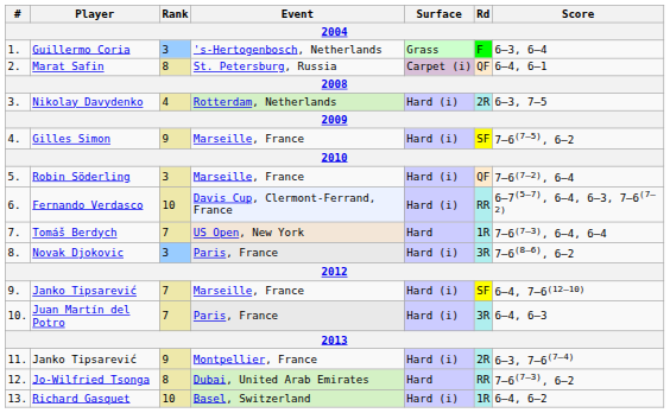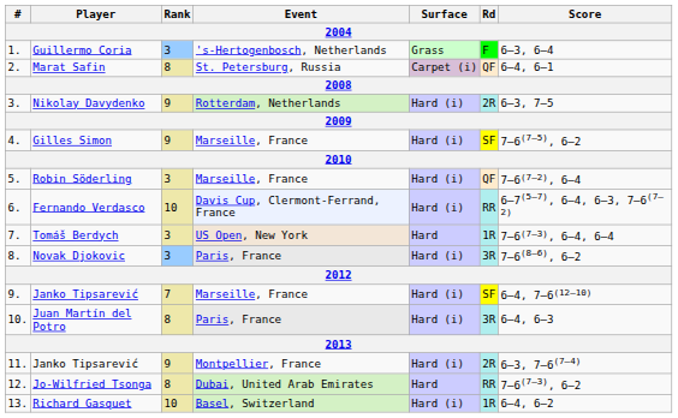 <table class="wikitable sortable">
 <tr>
 <th>#</th>
 <th width=150>Player</th>
 <th>Rank</th>
 <th width=250>Event</th>
 <th>Surface</th>
 <th>Rd</th>
 <th width=200>Score</th>
 </tr>
 <tr>
 <th colspan=7><a href='#'>2004</a></th>
 </tr>
 <tr>
 <td>1.</td>
 <td> <a href='#'>Guillermo Coria</a></td>
 <td bgcolor=99ccff>3</td>
 <td><a href='#'>'s-Hertogenbosch</a>, Netherlands</td>
 <td bgcolor=#cfc>Grass</td>
 <td bgcolor=lime>F</td>
 <td>6–3, 6–4</td>
 </tr>
 <tr>
 <td>2.</td>
 <td> <a href='#'>Marat Safin</a></td>
 <td bgcolor=EEE8AA>8</td>
 <td><a href='#'>St. Petersburg</a>, Russia</td>
 <td bgcolor=thistle>Carpet (i)</td>
 <td bgcolor=ffebcd>QF</td>
 <td>6–4, 6–1</td>
 </tr>
 <tr>
 <th colspan=7><a href='#'>2008</a></th>
 </tr>
 <tr>
 <td>3.</td>
 <td> <a href='#'>Nikolay Davydenko</a></td>
-<td bgcolor=EEE8AA>4</td>
+<td bgcolor=EEE8AA>9</td>
 <td bgcolor=d4f1c5><a href='#'>Rotterdam</a>, Netherlands</td>
 <td bgcolor=CCCCFF>Hard (i)</td>
 <td bgcolor=afeeee>2R</td>
 <td>6–3, 7–5</td>
 </tr>
 <tr>
 <th colspan=7><a href='#'>2009</a></th>
 </tr>
 <tr>
 <td>4.</td>
 <td> <a href='#'>Gilles Simon</a></td>
 <td bgcolor=EEE8AA>9</td>
 <td><a href='#'>Marseille</a>, France</td>
 <td bgcolor=CCCCFF>Hard (i)</td>
 <td bgcolor=yellow>SF</td>
 <td>7–6<sup>(7–5)</sup>, 6–2</td>
 </tr>
 <tr>
 <th colspan=7><a href='#'>2010</a></th>
 </tr>
 <tr>
 <td>5.</td>
 <td> <a href='#'>Robin Söderling</a></td>
 <td bgcolor=EEE8AA>3</td>
 <td><a href='#'>Marseille</a>, France</td>
 <td bgcolor=CCCCFF>Hard (i)</td>
 <td bgcolor=ffebcd>QF</td>
 <td>7–6<sup>(7–2)</sup>, 6–4</td>
 </tr>
 <tr>
 <td>6.</td>
 <td> <a href='#'>Fernando Verdasco</a></td>
 <td bgcolor=EEE8AA>10</td>
 <td bgcolor=ECF2FF><a href='#'>Davis Cup</a>, Clermont-Ferrand, France</td>
 <td bgcolor=CCCCFF>Hard (i)</td>
 <td bgcolor=afeeee>RR</td>
 <td>6–7<sup>(5–7)</sup>, 6–4, 6–3, 7–6<sup>(7–2)</sup></td>
 </tr>
 <tr>
 <td>7.</td>
 <td> <a href='#'>Tomáš Berdych</a></td>
-<td bgcolor=EEE8AA>7</td>
+<td bgcolor=EEE8AA>3</td>
 <td bgcolor=f3e6d7><a href='#'>US Open</a>, New York</td>
 <td bgcolor=CCCCFF>Hard</td>
 <td bgcolor=afeeee>1R</td>
 <td>7–6<sup>(7–3)</sup>, 6–4, 6–4</td>
 </tr>
 <tr>
 <td>8.</td>
 <td> <a href='#'>Novak Djokovic</a></td>
 <td bgcolor=99ccff>3</td>
 <td bgcolor=e9e9e9><a href='#'>Paris</a>, France</td>
 <td bgcolor=CCCCFF>Hard (i)</td>
 <td bgcolor=afeeee>3R</td>
 <td>7–6<sup>(8–6)</sup>, 6–2</td>
 </tr>
 <tr>
 <th colspan=7><a href='#'>2012</a></th>
 </tr>
 <tr>
 <td>9.</td>
 <td> <a href='#'>Janko Tipsarević</a></td>
 <td bgcolor=EEE8AA>7</td>
 <td><a href='#'>Marseille</a>, France</td>
 <td bgcolor=CCCCFF>Hard (i)</td>
 <td bgcolor=yellow>SF</td>
 <td>6–4, 7–6<sup>(12–10)</sup></td>
 </tr>
 <tr>
 <td>10.</td>
 <td> <a href='#'>Juan Martín del Potro</a></td>
-<td bgcolor=EEE8AA>7</td>
+<td bgcolor=EEE8AA>8</td>
 <td bgcolor=e9e9e9><a href='#'>Paris</a>, France</td>
 <td bgcolor=CCCCFF>Hard (i)</td>
 <td bgcolor=afeeee>3R</td>
 <td>6–4, 6–3</td>
 </tr>
 <tr>
 <th colspan=7><a href='#'>2013</a></th>
 </tr>
 <tr>
 <td>11.</td>
 <td> Janko Tipsarević</td>
 <td bgcolor=EEE8AA>9</td>
 <td><a href='#'>Montpellier</a>, France</td>
 <td bgcolor=CCCCFF>Hard (i)</td>
 <td bgcolor=afeeee>2R</td>
 <td>6–3, 7–6<sup>(7–4)</sup></td>
 </tr>
 <tr>
 <td>12.</td>
 <td> <a href='#'>Jo-Wilfried Tsonga</a></td>
 <td bgcolor=EEE8AA>8</td>
 <td bgcolor=d4f1c5><a href='#'>Dubai</a>, United Arab Emirates</td>
 <td bgcolor=CCCCFF>Hard</td>
 <td bgcolor=afeeee>RR</td>
 <td>7–6<sup>(7–3)</sup>, 6–2</td>
 </tr>
 <tr>
 <td>13.</td>
 <td> <a href='#'>Richard Gasquet</a></td>
 <td bgcolor=EEE8AA>10</td>
 <td bgcolor=d4f1c5><a href='#'>Basel</a>, Switzerland</td>
 <td bgcolor=CCCCFF>Hard (i)</td>
 <td bgcolor=afeeee>1R</td>
 <td>6–4, 6–2</td>
 </tr>
 </table>
